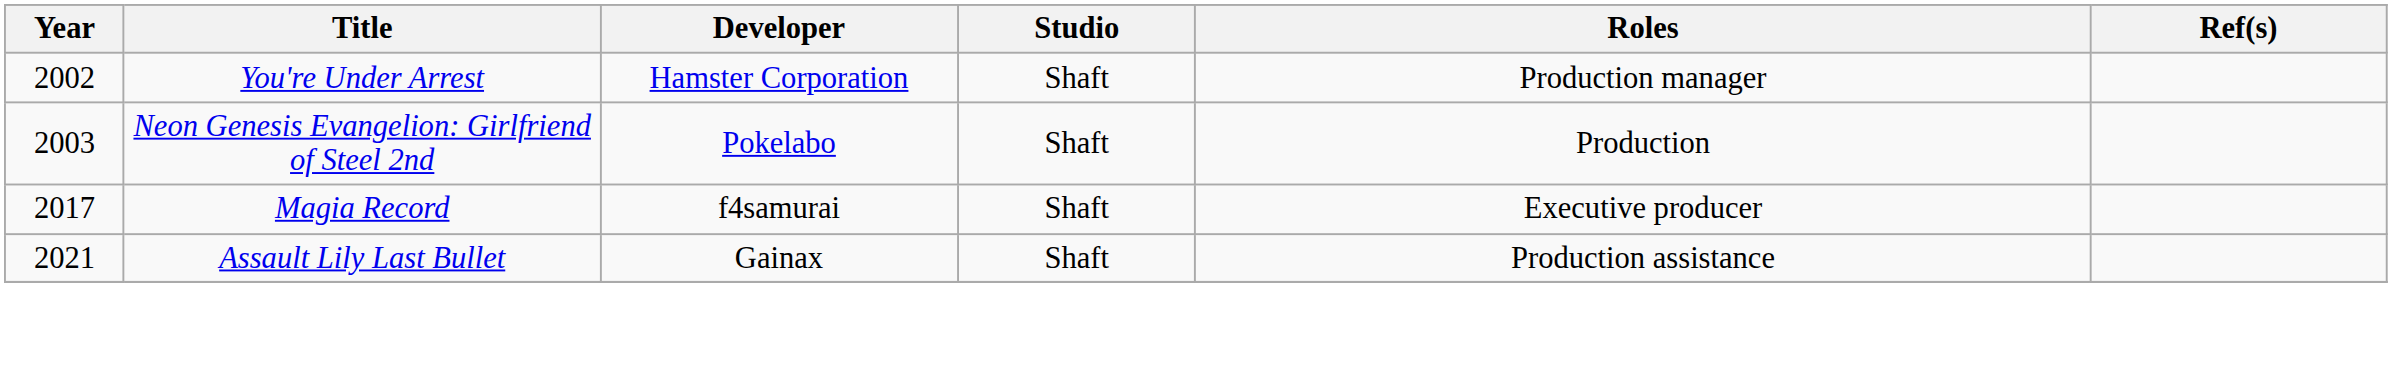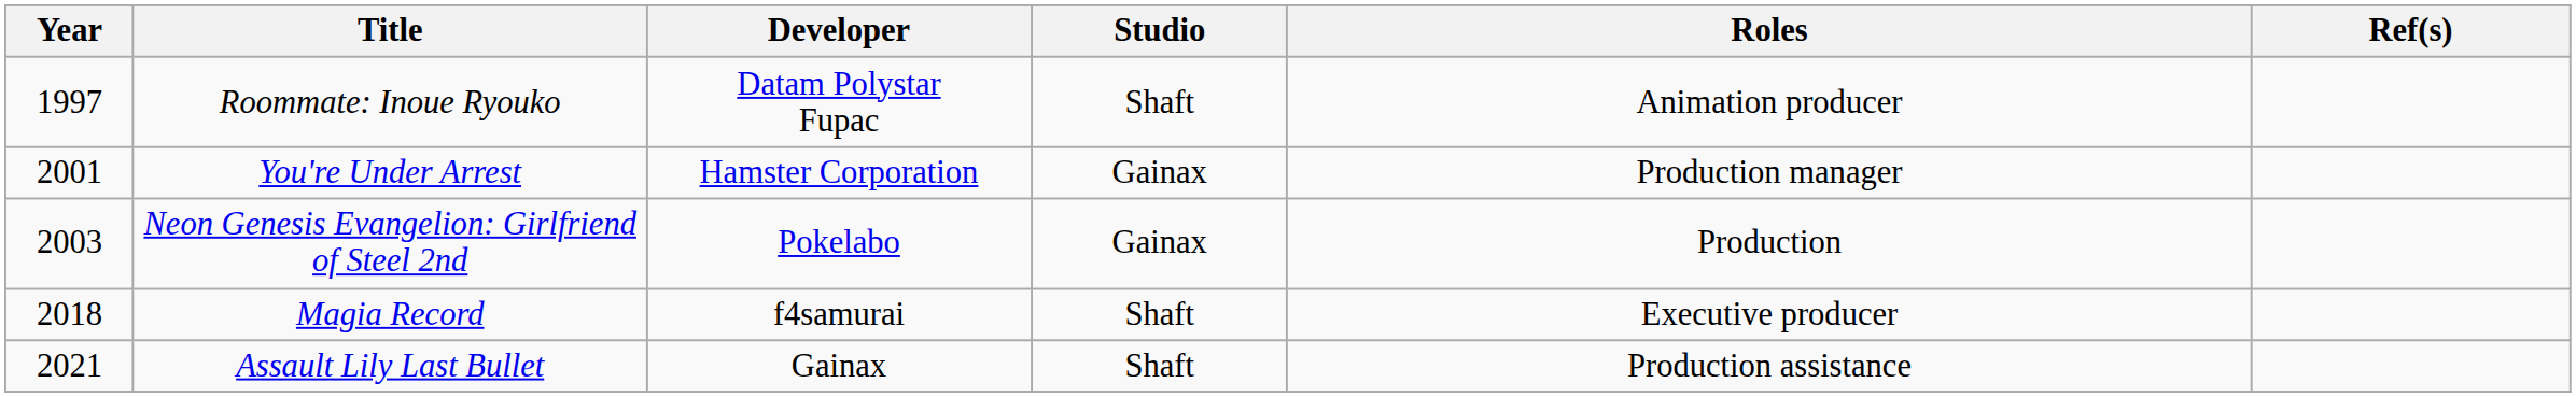 <table class="wikitable sortable" style="text-align:center; margin=auto; ">
 <tr>
 <th scope="col" width=5%>Year</th>
 <th scope="col" width=20%>Title</th>
 <th scope="col" width=15%>Developer</th>
 <th scope="col" width=10%>Studio</th>
 <th scope="col" class="unsortable">Roles</th>
 <th scope="col" class="unsortable">Ref(s)</th>
 </tr>
 <tr>
-<td>2002</td>
+<td>1997</td>
+<td><em>Roommate: Inoue Ryouko</em></td>
+<td><a href='#'>Datam Polystar</a><br>Fupac</td>
+<td>Shaft</td>
+<td>Animation producer</td>
+<td></td>
+</tr>
+<tr>
+<td>2001</td>
 <td><em><a href='#'>You're Under Arrest</a></em></td>
 <td><a href='#'>Hamster Corporation</a></td>
-<td>Shaft</td>
+<td>Gainax</td>
 <td>Production manager</td>
 <td></td>
 </tr>
 <tr>
 <td>2003</td>
 <td><em><a href='#'>Neon Genesis Evangelion: Girlfriend of Steel 2nd</a></em></td>
 <td><a href='#'>Pokelabo</a></td>
-<td>Shaft</td>
+<td>Gainax</td>
 <td>Production</td>
 <td></td>
 </tr>
 <tr>
-<td>2017</td>
+<td>2018</td>
 <td><em><a href='#'>Magia Record</a></em></td>
 <td>f4samurai</td>
 <td>Shaft</td>
 <td>Executive producer</td>
 <td></td>
 </tr>
 <tr>
 <td>2021</td>
 <td><em><a href='#'>Assault Lily Last Bullet</a></em></td>
 <td>Gainax</td>
 <td>Shaft</td>
 <td>Production assistance</td>
 <td></td>
 </tr>
 <tr>
 </tr>
 </table>
